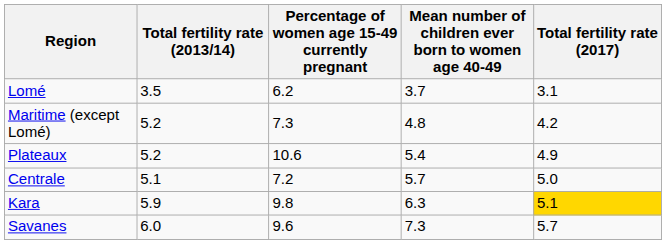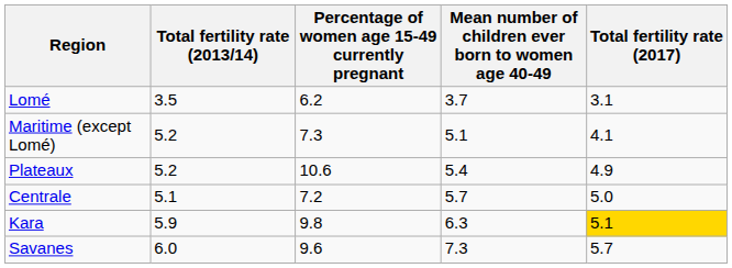 <table class="wikitable sortable">
 <tr>
 <th style="width:100pt;">Region</th>
 <th style="width:100pt;">Total fertility rate<br>(2013/14)</th>
 <th style="width:100pt;">Percentage of women age 15-49 currently pregnant</th>
 <th style="width:100pt;">Mean number of children ever born to women age 40-49</th>
 <th>Total fertility rate<br>(2017)</th>
 </tr>
 <tr>
 <td><a href='#'>Lomé</a></td>
 <td>3.5</td>
 <td>6.2</td>
 <td>3.7</td>
 <td>3.1</td>
 </tr>
 <tr>
 <td><a href='#'>Maritime</a> (except Lomé)</td>
 <td>5.2</td>
 <td>7.3</td>
-<td>4.8</td>
-<td>4.2</td>
+<td>5.1</td>
+<td>4.1</td>
 </tr>
 <tr>
 <td><a href='#'>Plateaux</a></td>
 <td>5.2</td>
 <td>10.6</td>
 <td>5.4</td>
 <td>4.9</td>
 </tr>
 <tr>
 <td><a href='#'>Centrale</a></td>
 <td>5.1</td>
 <td>7.2</td>
 <td>5.7</td>
 <td>5.0</td>
 </tr>
 <tr>
 <td><a href='#'>Kara</a></td>
 <td>5.9</td>
 <td>9.8</td>
 <td>6.3</td>
 <td style="background: gold;">5.1</td>
 </tr>
 <tr>
 <td><a href='#'>Savanes</a></td>
 <td>6.0</td>
 <td>9.6</td>
 <td>7.3</td>
 <td>5.7</td>
 </tr>
 </table>
